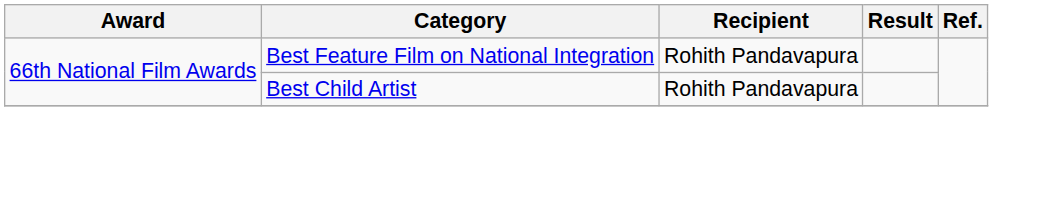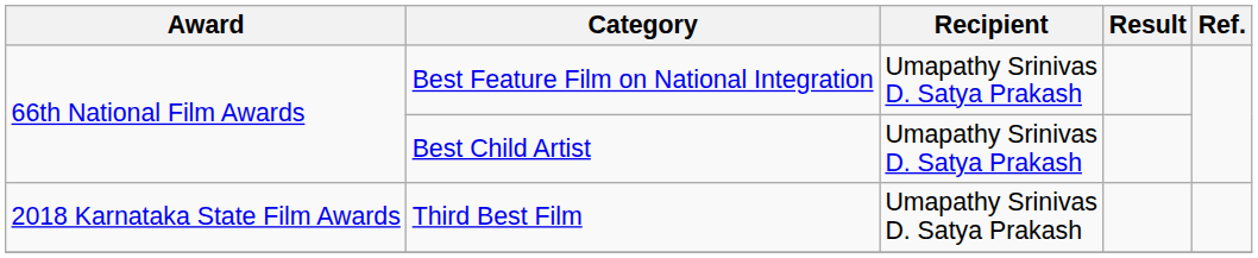 <table class="wikitable">
 <tr>
 <th>Award</th>
 <th>Category</th>
 <th>Recipient</th>
 <th>Result</th>
 <th>Ref.</th>
 </tr>
 <tr>
 <td rowspan=2><a href='#'>66th National Film Awards</a></td>
 <td><a href='#'>Best Feature Film on National Integration</a></td>
-<td>Rohith Pandavapura</td>
+<td>Umapathy Srinivas <br> <a href='#'>D. Satya Prakash</a></td>
 <td></td>
 <td rowspan=2></td>
 </tr>
 <tr>
 <td><a href='#'>Best Child Artist</a></td>
-<td>Rohith Pandavapura</td>
+<td>Umapathy Srinivas <br> <a href='#'>D. Satya Prakash</a></td>
+<td></td>
+</tr>
+<tr>
+<td><a href='#'>2018 Karnataka State Film Awards</a></td>
+<td><a href='#'>Third Best Film</a></td>
+<td>Umapathy Srinivas<br>D. Satya Prakash</td>
+<td></td>
 <td></td>
 </tr>
 <tr>
 </tr>
 </table>
